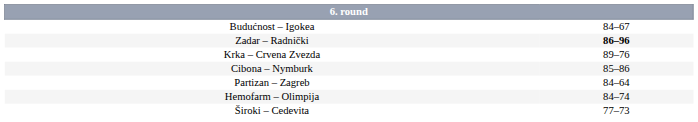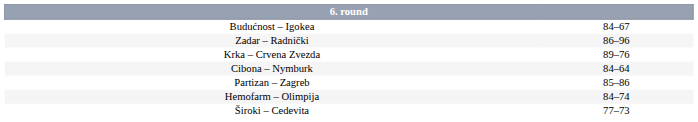 <table border=0 cellspacing=0 cellpadding=1em style="font-size: 85%; border-collapse: collapse;" width=100%>
 <tr>
 <td colspan=5 bgcolor=#98A1B2 style="border:1px solid #7A8392; text-align:center; color:#FFFFFF;"><strong>6. round</strong></td>
 </tr>
 <tr align=center bgcolor=#FFFFFF>
 <td>Budućnost – Igokea</td>
 <td>84–67</td>
 </tr>
 <tr align=center bgcolor=#f5f5f5>
 <td>Zadar – Radnički</td>
-<td><strong>86–96</strong></td>
+<td>86–96</td>
 </tr>
 <tr align=center bgcolor=#FFFFFF>
 <td>Krka – Crvena Zvezda</td>
 <td>89–76</td>
 </tr>
 <tr align=center bgcolor=#f5f5f5>
 <td>Cibona – Nymburk</td>
-<td>85–86</td>
+<td>84–64</td>
 </tr>
 <tr align=center bgcolor=#FFFFFF>
 <td>Partizan – Zagreb</td>
-<td>84–64</td>
+<td>85–86</td>
 </tr>
 <tr align=center bgcolor=#f5f5f5>
 <td>Hemofarm – Olimpija</td>
 <td>84–74</td>
 </tr>
 <tr align=center bgcolor=#FFFFFF>
 <td>Široki – Cedevita</td>
 <td>77–73</td>
 </tr>
 </table>
